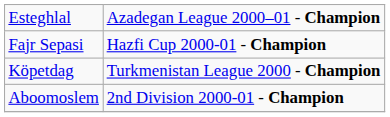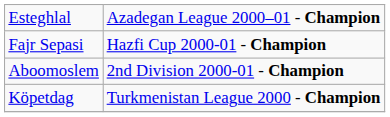 <table class="wikitable">
 <tr>
 <td> <a href='#'>Esteghlal</a></td>
 <td><a href='#'>Azadegan League 2000–01</a> - <strong>Champion</strong></td>
 </tr>
 <tr>
 <td> <a href='#'>Fajr Sepasi</a></td>
 <td><a href='#'>Hazfi Cup 2000-01</a> - <strong>Champion</strong></td>
 </tr>
 <tr>
+<td> <a href='#'>Aboomoslem</a></td>
+<td><a href='#'>2nd Division 2000-01</a> - <strong>Champion</strong></td>
+</tr>
+<tr>
 <td> <a href='#'>Köpetdag</a></td>
 <td><a href='#'>Turkmenistan League 2000</a> - <strong>Champion</strong></td>
 </tr>
 <tr>
-<td> <a href='#'>Aboomoslem</a></td>
-<td><a href='#'>2nd Division 2000-01</a> - <strong>Champion</strong></td>
-</tr>
-<tr>
 </tr>
 </table>
